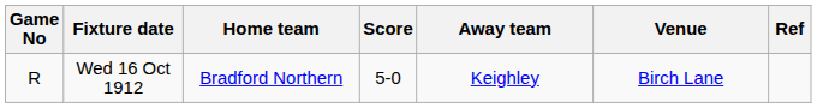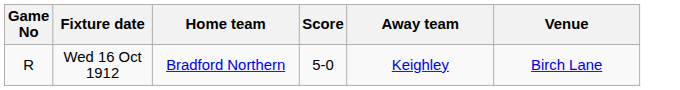 <table class="wikitable" style="text-align:center;">
 <tr>
 <th width=20 abbr="No">Game No</th>
 <th width=100 abbr="Date">Fixture date</th>
 <th width=150 abbr="Home team">Home team</th>
 <th width=20 abbr="Score">Score</th>
 <th width=150 abbr="Away team">Away team</th>
 <th width=150 abbr="Venue">Venue</th>
-<th width=30 abbr="Ref">Ref</th>
 </tr>
 <tr>
 <td>R</td>
 <td>Wed 16 Oct 1912</td>
 <td><a href='#'>Bradford Northern</a></td>
 <td>5-0</td>
 <td><a href='#'>Keighley</a></td>
 <td><a href='#'>Birch Lane</a></td>
-<td></td>
 </tr>
 </table>
